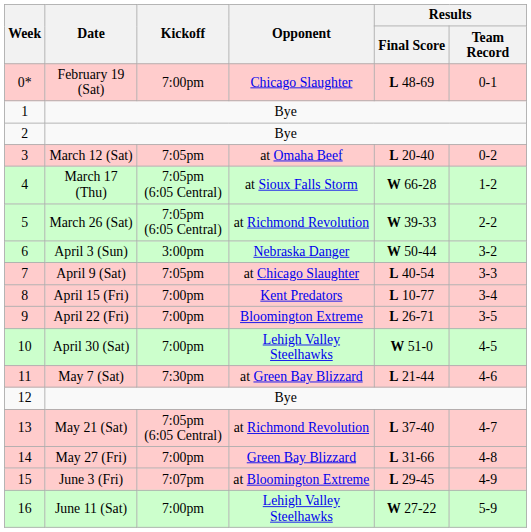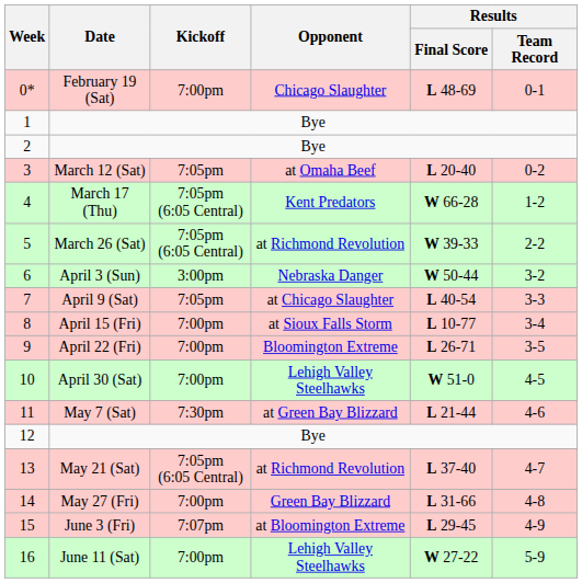 <table class="wikitable">
 <tr>
 <th rowspan="2" width="40">Week</th>
 <th rowspan="2" width="110">Date</th>
 <th rowspan="2" width="110">Kickoff</th>
 <th rowspan="2" width="180">Opponent</th>
 <th colspan="2" width="180">Results</th>
 </tr>
 <tr>
 <th width="90">Final Score</th>
 <th width="90">Team Record</th>
 </tr>
 <tr align="center" bgcolor="#FFCCCC">
 <td align="center">0*</td>
 <td align="center">February 19 (Sat)</td>
 <td align="center">7:00pm</td>
 <td align="center"><a href='#'>Chicago Slaughter</a></td>
 <td align="center"><strong>L</strong> 48-69</td>
 <td align="center">0-1</td>
 </tr>
 <tr>
 <td align="center">1</td>
 <td colSpan=5 align="center">Bye</td>
 </tr>
 <tr>
 <td align="center">2</td>
 <td colSpan=5 align="center">Bye</td>
 </tr>
 <tr align="center" bgcolor="#FFCCCC">
 <td align="center">3</td>
 <td align="center">March 12 (Sat)</td>
 <td align="center">7:05pm</td>
 <td align="center">at <a href='#'>Omaha Beef</a></td>
 <td align="center"><strong>L</strong> 20-40</td>
 <td align="center">0-2</td>
 </tr>
 <tr align="center" bgcolor="#CCFFCC">
 <td align="center">4</td>
 <td align="center">March 17 (Thu)</td>
 <td align="center">7:05pm<br>(6:05 Central)</td>
-<td align="center">at <a href='#'>Sioux Falls Storm</a></td>
+<td align="center"><a href='#'>Kent Predators</a></td>
 <td align="center"><strong>W</strong> 66-28</td>
 <td align="center">1-2</td>
 </tr>
 <tr align="center" bgcolor="#CCFFCC">
 <td align="center">5</td>
 <td align="center">March 26 (Sat)</td>
 <td align="center">7:05pm<br>(6:05 Central)</td>
 <td align="center">at <a href='#'>Richmond Revolution</a></td>
 <td align="center"><strong>W</strong> 39-33</td>
 <td align="center">2-2</td>
 </tr>
 <tr align="center" bgcolor="#CCFFCC">
 <td align="center">6</td>
 <td align="center">April 3 (Sun)</td>
 <td align="center">3:00pm</td>
 <td align="center"><a href='#'>Nebraska Danger</a></td>
 <td align="center"><strong>W</strong> 50-44</td>
 <td align="center">3-2</td>
 </tr>
 <tr align="center" bgcolor="#FFCCCC">
 <td align="center">7</td>
 <td align="center">April 9 (Sat)</td>
 <td align="center">7:05pm</td>
 <td align="center">at <a href='#'>Chicago Slaughter</a></td>
 <td align="center"><strong>L</strong> 40-54</td>
 <td align="center">3-3</td>
 </tr>
 <tr align="center" bgcolor="#FFCCCC">
 <td align="center">8</td>
 <td align="center">April 15 (Fri)</td>
 <td align="center">7:00pm</td>
-<td align="center"><a href='#'>Kent Predators</a></td>
+<td align="center">at <a href='#'>Sioux Falls Storm</a></td>
 <td align="center"><strong>L</strong> 10-77</td>
 <td align="center">3-4</td>
 </tr>
 <tr align="center" bgcolor="#FFCCCC">
 <td align="center">9</td>
 <td align="center">April 22 (Fri)</td>
 <td align="center">7:00pm</td>
 <td align="center"><a href='#'>Bloomington Extreme</a></td>
 <td align="center"><strong>L</strong> 26-71</td>
 <td align="center">3-5</td>
 </tr>
 <tr align="center" bgcolor="#CCFFCC">
 <td align="center">10</td>
 <td align="center">April 30 (Sat)</td>
 <td align="center">7:00pm</td>
 <td align="center"><a href='#'>Lehigh Valley Steelhawks</a></td>
 <td align="center"><strong>W</strong> 51-0</td>
 <td align="center">4-5</td>
 </tr>
 <tr align="center" bgcolor="#FFCCCC">
 <td align="center">11</td>
 <td align="center">May 7 (Sat)</td>
 <td align="center">7:30pm</td>
 <td align="center">at <a href='#'>Green Bay Blizzard</a></td>
 <td align="center"><strong>L</strong> 21-44</td>
 <td align="center">4-6</td>
 </tr>
 <tr>
 <td align="center">12</td>
 <td colSpan=5 align="center">Bye</td>
 </tr>
 <tr align="center" bgcolor="#FFCCCC">
 <td align="center">13</td>
 <td align="center">May 21 (Sat)</td>
 <td align="center">7:05pm<br>(6:05 Central)</td>
 <td align="center">at <a href='#'>Richmond Revolution</a></td>
 <td align="center"><strong>L</strong> 37-40</td>
 <td align="center">4-7</td>
 </tr>
 <tr align="center" bgcolor="#FFCCCC">
 <td align="center">14</td>
 <td align="center">May 27 (Fri)</td>
 <td align="center">7:00pm</td>
 <td align="center"><a href='#'>Green Bay Blizzard</a></td>
 <td align="center"><strong>L</strong> 31-66</td>
 <td align="center">4-8</td>
 </tr>
 <tr align="center" bgcolor="#FFCCCC">
 <td align="center">15</td>
 <td align="center">June 3 (Fri)</td>
 <td align="center">7:07pm</td>
 <td align="center">at <a href='#'>Bloomington Extreme</a></td>
 <td align="center"><strong>L</strong> 29-45</td>
 <td align="center">4-9</td>
 </tr>
 <tr align="center" bgcolor="#CCFFCC">
 <td align="center">16</td>
 <td align="center">June 11 (Sat)</td>
 <td align="center">7:00pm</td>
 <td align="center"><a href='#'>Lehigh Valley Steelhawks</a></td>
 <td align="center"><strong>W</strong> 27-22</td>
 <td align="center">5-9</td>
 </tr>
 </table>
